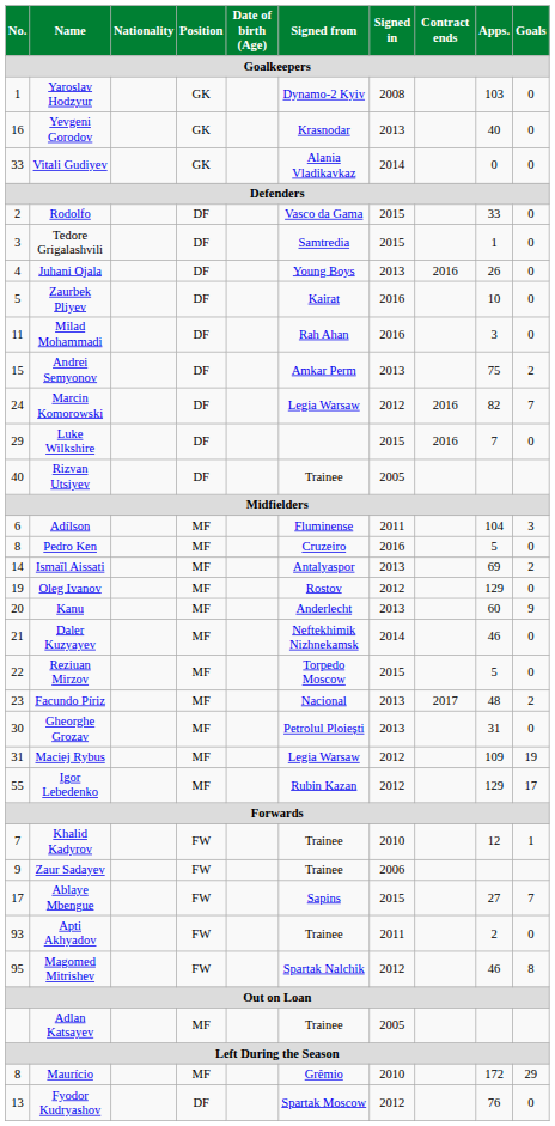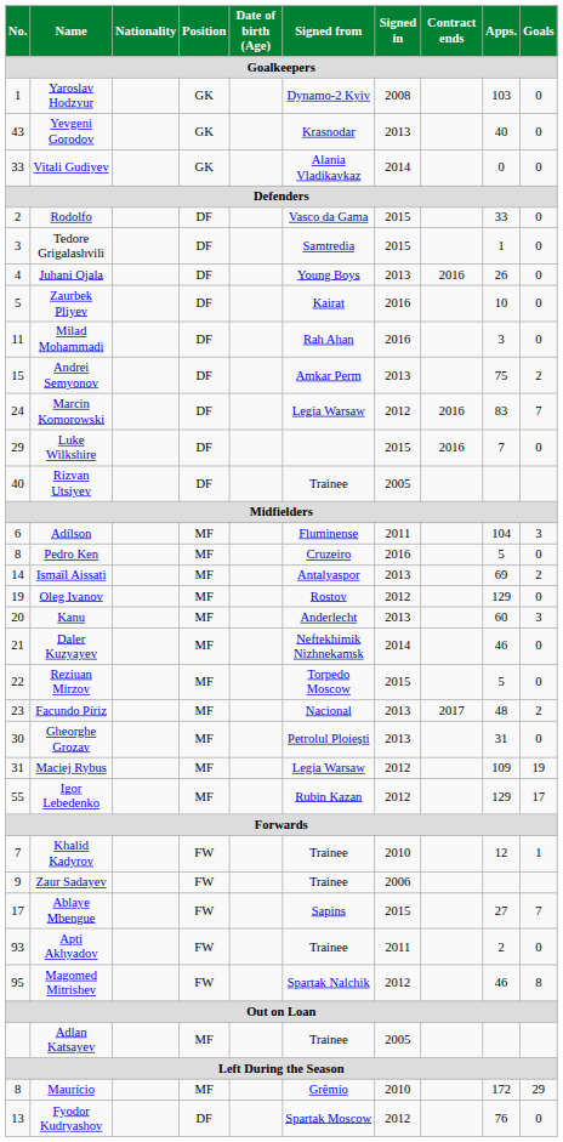 <table class="wikitable"  style="text-align:center; font-size:90%; width:100%;">
 <tr>
 <th style="background:#008033; color:white; text-align:center;">No.</th>
 <th style="background:#008033; color:white; text-align:center;">Name</th>
 <th style="background:#008033; color:white; text-align:center;">Nationality</th>
 <th style="background:#008033; color:white; text-align:center;">Position</th>
 <th style="background:#008033; color:white; text-align:center;">Date of birth (Age)</th>
 <th style="background:#008033; color:white; text-align:center;">Signed from</th>
 <th style="background:#008033; color:white; text-align:center;">Signed in</th>
 <th style="background:#008033; color:white; text-align:center;">Contract ends</th>
 <th style="background:#008033; color:white; text-align:center;">Apps.</th>
 <th style="background:#008033; color:white; text-align:center;">Goals</th>
 </tr>
 <tr>
 <th colspan="11"  style="background:#dcdcdc; text-align:center;">Goalkeepers</th>
 </tr>
 <tr>
 <td>1</td>
 <td><a href='#'>Yaroslav Hodzyur</a></td>
 <td></td>
 <td>GK</td>
 <td></td>
 <td><a href='#'>Dynamo-2 Kyiv</a></td>
 <td>2008</td>
 <td></td>
 <td>103</td>
 <td>0</td>
 </tr>
 <tr>
-<td>16</td>
+<td>43</td>
 <td><a href='#'>Yevgeni Gorodov</a></td>
 <td></td>
 <td>GK</td>
 <td></td>
 <td><a href='#'>Krasnodar</a></td>
 <td>2013</td>
 <td></td>
 <td>40</td>
 <td>0</td>
 </tr>
 <tr>
 <td>33</td>
 <td><a href='#'>Vitali Gudiyev</a></td>
 <td></td>
 <td>GK</td>
 <td></td>
 <td><a href='#'>Alania Vladikavkaz</a></td>
 <td>2014</td>
 <td></td>
 <td>0</td>
 <td>0</td>
 </tr>
 <tr>
 <th colspan="11"  style="background:#dcdcdc; text-align:center;">Defenders</th>
 </tr>
 <tr>
 <td>2</td>
 <td><a href='#'>Rodolfo</a></td>
 <td></td>
 <td>DF</td>
 <td></td>
 <td><a href='#'>Vasco da Gama</a></td>
 <td>2015</td>
 <td></td>
 <td>33</td>
 <td>0</td>
 </tr>
 <tr>
 <td>3</td>
 <td>Tedore Grigalashvili</td>
 <td></td>
 <td>DF</td>
 <td></td>
 <td><a href='#'>Samtredia</a></td>
 <td>2015</td>
 <td></td>
 <td>1</td>
 <td>0</td>
 </tr>
 <tr>
 <td>4</td>
 <td><a href='#'>Juhani Ojala</a></td>
 <td></td>
 <td>DF</td>
 <td></td>
 <td><a href='#'>Young Boys</a></td>
 <td>2013</td>
 <td>2016</td>
 <td>26</td>
 <td>0</td>
 </tr>
 <tr>
 <td>5</td>
 <td><a href='#'>Zaurbek Pliyev</a></td>
 <td></td>
 <td>DF</td>
 <td></td>
 <td><a href='#'>Kairat</a></td>
 <td>2016</td>
 <td></td>
 <td>10</td>
 <td>0</td>
 </tr>
 <tr>
 <td>11</td>
 <td><a href='#'>Milad Mohammadi</a></td>
 <td></td>
 <td>DF</td>
 <td></td>
 <td><a href='#'>Rah Ahan</a></td>
 <td>2016</td>
 <td></td>
 <td>3</td>
 <td>0</td>
 </tr>
 <tr>
 <td>15</td>
 <td><a href='#'>Andrei Semyonov</a></td>
 <td></td>
 <td>DF</td>
 <td></td>
 <td><a href='#'>Amkar Perm</a></td>
 <td>2013</td>
 <td></td>
 <td>75</td>
 <td>2</td>
 </tr>
 <tr>
 <td>24</td>
 <td><a href='#'>Marcin Komorowski</a></td>
 <td></td>
 <td>DF</td>
 <td></td>
 <td><a href='#'>Legia Warsaw</a></td>
 <td>2012</td>
 <td>2016</td>
-<td>82</td>
+<td>83</td>
 <td>7</td>
 </tr>
 <tr>
 <td>29</td>
 <td><a href='#'>Luke Wilkshire</a></td>
 <td></td>
 <td>DF</td>
 <td></td>
 <td></td>
 <td>2015</td>
 <td>2016</td>
 <td>7</td>
 <td>0</td>
 </tr>
 <tr>
 <td>40</td>
 <td><a href='#'>Rizvan Utsiyev</a></td>
 <td></td>
 <td>DF</td>
 <td></td>
 <td>Trainee</td>
 <td>2005</td>
 <td></td>
 <td></td>
 <td></td>
 </tr>
 <tr>
 <th colspan="11"  style="background:#dcdcdc; text-align:center;">Midfielders</th>
 </tr>
 <tr>
 <td>6</td>
 <td><a href='#'>Adílson</a></td>
 <td></td>
 <td>MF</td>
 <td></td>
 <td><a href='#'>Fluminense</a></td>
 <td>2011</td>
 <td></td>
 <td>104</td>
 <td>3</td>
 </tr>
 <tr>
 <td>8</td>
 <td><a href='#'>Pedro Ken</a></td>
 <td></td>
 <td>MF</td>
 <td></td>
 <td><a href='#'>Cruzeiro</a></td>
 <td>2016</td>
 <td></td>
 <td>5</td>
 <td>0</td>
 </tr>
 <tr>
 <td>14</td>
 <td><a href='#'>Ismaïl Aissati</a></td>
 <td></td>
 <td>MF</td>
 <td></td>
 <td><a href='#'>Antalyaspor</a></td>
 <td>2013</td>
 <td></td>
 <td>69</td>
 <td>2</td>
 </tr>
 <tr>
 <td>19</td>
 <td><a href='#'>Oleg Ivanov</a></td>
 <td></td>
 <td>MF</td>
 <td></td>
 <td><a href='#'>Rostov</a></td>
 <td>2012</td>
 <td></td>
 <td>129</td>
 <td>0</td>
 </tr>
 <tr>
 <td>20</td>
 <td><a href='#'>Kanu</a></td>
 <td></td>
 <td>MF</td>
 <td></td>
 <td><a href='#'>Anderlecht</a></td>
 <td>2013</td>
 <td></td>
 <td>60</td>
-<td>9</td>
+<td>3</td>
 </tr>
 <tr>
 <td>21</td>
 <td><a href='#'>Daler Kuzyayev</a></td>
 <td></td>
 <td>MF</td>
 <td></td>
 <td><a href='#'>Neftekhimik Nizhnekamsk</a></td>
 <td>2014</td>
 <td></td>
 <td>46</td>
 <td>0</td>
 </tr>
 <tr>
 <td>22</td>
 <td><a href='#'>Reziuan Mirzov</a></td>
 <td></td>
 <td>MF</td>
 <td></td>
 <td><a href='#'>Torpedo Moscow</a></td>
 <td>2015</td>
 <td></td>
 <td>5</td>
 <td>0</td>
 </tr>
 <tr>
 <td>23</td>
 <td><a href='#'>Facundo Píriz</a></td>
 <td></td>
 <td>MF</td>
 <td></td>
 <td><a href='#'>Nacional</a></td>
 <td>2013</td>
 <td>2017</td>
 <td>48</td>
 <td>2</td>
 </tr>
 <tr>
 <td>30</td>
 <td><a href='#'>Gheorghe Grozav</a></td>
 <td></td>
 <td>MF</td>
 <td></td>
 <td><a href='#'>Petrolul Ploiești</a></td>
 <td>2013</td>
 <td></td>
 <td>31</td>
 <td>0</td>
 </tr>
 <tr>
 <td>31</td>
 <td><a href='#'>Maciej Rybus</a></td>
 <td></td>
 <td>MF</td>
 <td></td>
 <td><a href='#'>Legia Warsaw</a></td>
 <td>2012</td>
 <td></td>
 <td>109</td>
 <td>19</td>
 </tr>
 <tr>
 <td>55</td>
 <td><a href='#'>Igor Lebedenko</a></td>
 <td></td>
 <td>MF</td>
 <td></td>
 <td><a href='#'>Rubin Kazan</a></td>
 <td>2012</td>
 <td></td>
 <td>129</td>
 <td>17</td>
 </tr>
 <tr>
 <th colspan="11"  style="background:#dcdcdc; text-align:center;">Forwards</th>
 </tr>
 <tr>
 <td>7</td>
 <td><a href='#'>Khalid Kadyrov</a></td>
 <td></td>
 <td>FW</td>
 <td></td>
 <td>Trainee</td>
 <td>2010</td>
 <td></td>
 <td>12</td>
 <td>1</td>
 </tr>
 <tr>
 <td>9</td>
 <td><a href='#'>Zaur Sadayev</a></td>
 <td></td>
 <td>FW</td>
 <td></td>
 <td>Trainee</td>
 <td>2006</td>
 <td></td>
 <td></td>
 <td></td>
 </tr>
 <tr>
 <td>17</td>
 <td><a href='#'>Ablaye Mbengue</a></td>
 <td></td>
 <td>FW</td>
 <td></td>
 <td><a href='#'>Sapins</a></td>
 <td>2015</td>
 <td></td>
 <td>27</td>
 <td>7</td>
 </tr>
 <tr>
 <td>93</td>
 <td><a href='#'>Apti Akhyadov</a></td>
 <td></td>
 <td>FW</td>
 <td></td>
 <td>Trainee</td>
 <td>2011</td>
 <td></td>
 <td>2</td>
 <td>0</td>
 </tr>
 <tr>
 <td>95</td>
 <td><a href='#'>Magomed Mitrishev</a></td>
 <td></td>
 <td>FW</td>
 <td></td>
 <td><a href='#'>Spartak Nalchik</a></td>
 <td>2012</td>
 <td></td>
 <td>46</td>
 <td>8</td>
 </tr>
 <tr>
 <th colspan="11"  style="background:#dcdcdc; text-align:center;">Out on Loan</th>
 </tr>
 <tr>
 <td></td>
 <td><a href='#'>Adlan Katsayev</a></td>
 <td></td>
 <td>MF</td>
 <td></td>
 <td>Trainee</td>
 <td>2005</td>
 <td></td>
 <td></td>
 <td></td>
 </tr>
 <tr>
 <th colspan="11"  style="background:#dcdcdc; text-align:center;">Left During the Season</th>
 </tr>
 <tr>
 <td>8</td>
 <td><a href='#'>Maurício</a></td>
 <td></td>
 <td>MF</td>
 <td></td>
 <td><a href='#'>Grêmio</a></td>
 <td>2010</td>
 <td></td>
 <td>172</td>
 <td>29</td>
 </tr>
 <tr>
 <td>13</td>
 <td><a href='#'>Fyodor Kudryashov</a></td>
 <td></td>
 <td>DF</td>
 <td></td>
 <td><a href='#'>Spartak Moscow</a></td>
 <td>2012</td>
 <td></td>
 <td>76</td>
 <td>0</td>
 </tr>
 </table>
